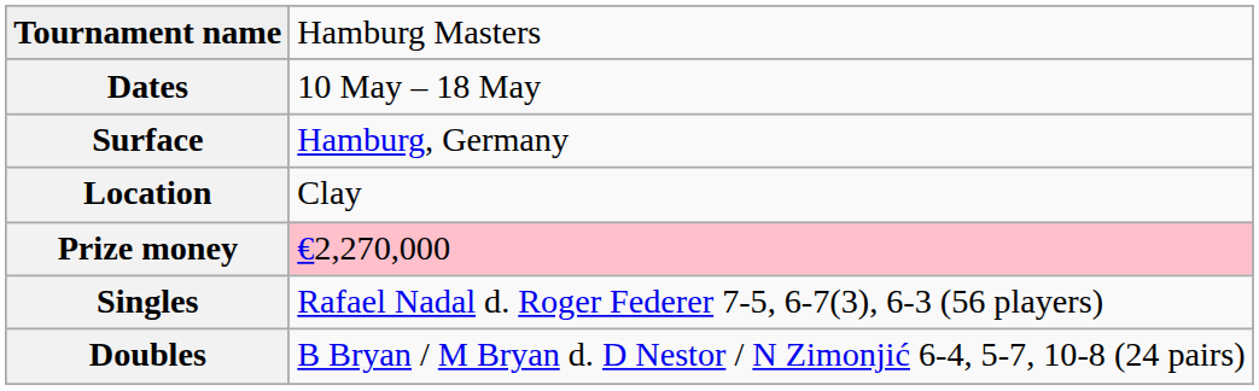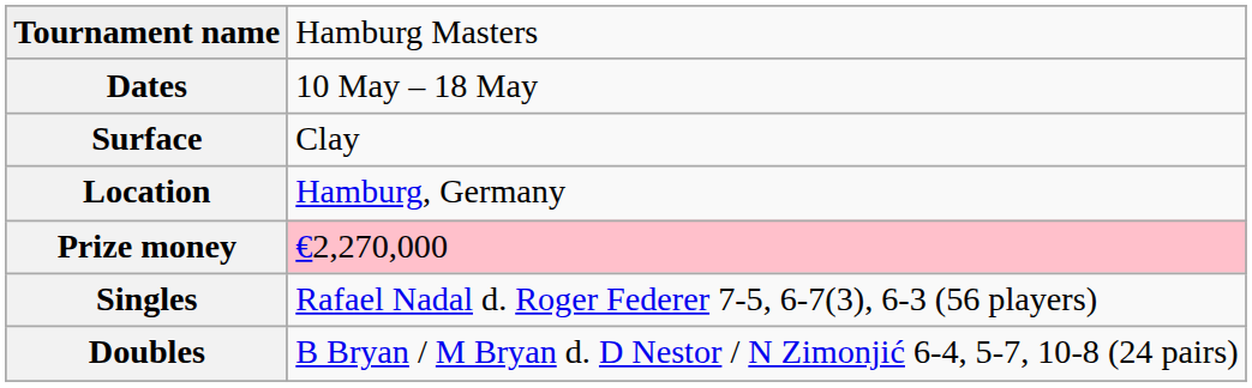 <table class="wikitable">
 <tr>
 <td bgcolor="#EFEFEF"><strong>Tournament name</strong></td>
 <td>Hamburg Masters</td>
 </tr>
 <tr>
 <th>Dates</th>
 <td>10 May – 18 May</td>
 </tr>
 <tr>
 <th>Surface</th>
-<td><a href='#'>Hamburg</a>, Germany</td>
+<td>Clay</td>
 </tr>
 <tr>
 <th>Location</th>
-<td>Clay</td>
+<td><a href='#'>Hamburg</a>, Germany</td>
 </tr>
 <tr>
 <th>Prize money</th>
 <td style="background: pink;"><a href='#'>€</a>2,270,000</td>
 </tr>
 <tr>
 <th>Singles</th>
 <td><a href='#'>Rafael Nadal</a> d. <a href='#'>Roger Federer</a> 7-5, 6-7(3), 6-3 (56 players)</td>
 </tr>
 <tr>
 <th>Doubles</th>
 <td><a href='#'>B Bryan</a> / <a href='#'>M Bryan</a> d. <a href='#'>D Nestor</a> / <a href='#'>N Zimonjić</a> 6-4, 5-7, 10-8  (24 pairs)</td>
 </tr>
 </table>
